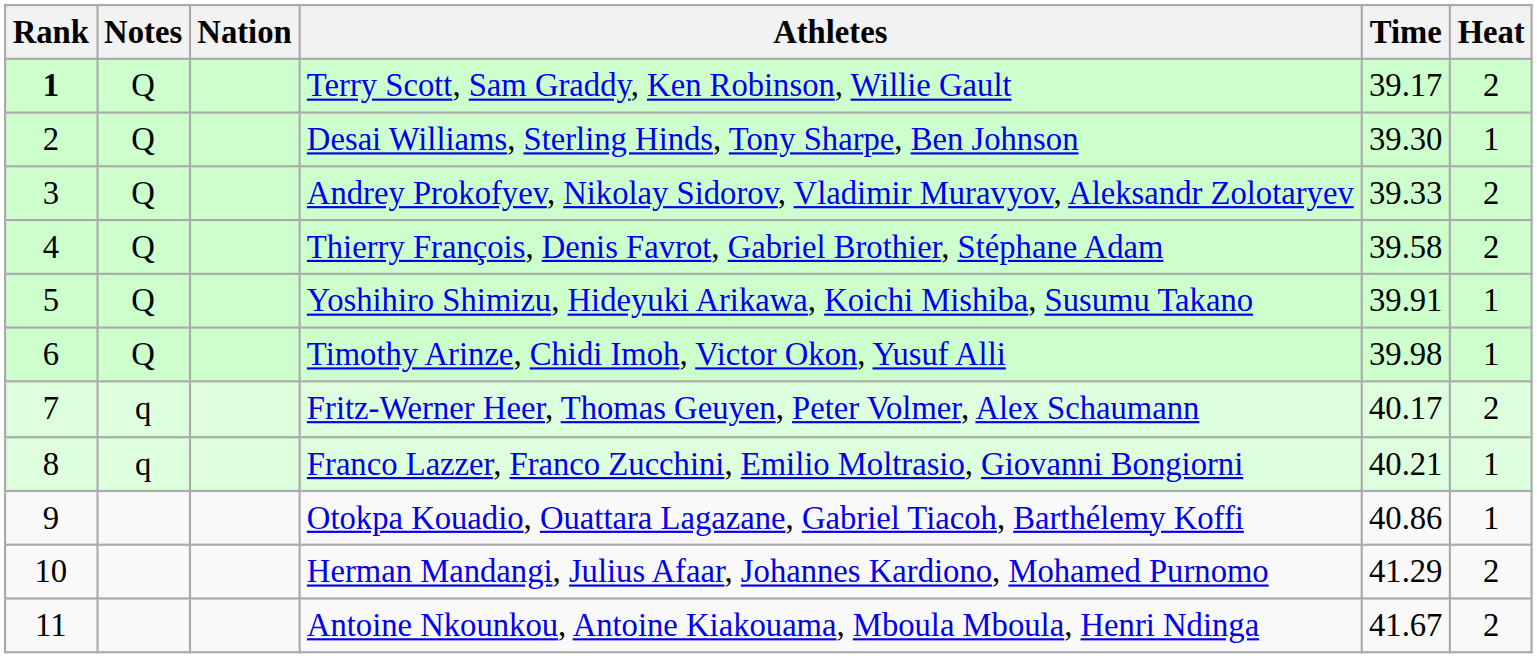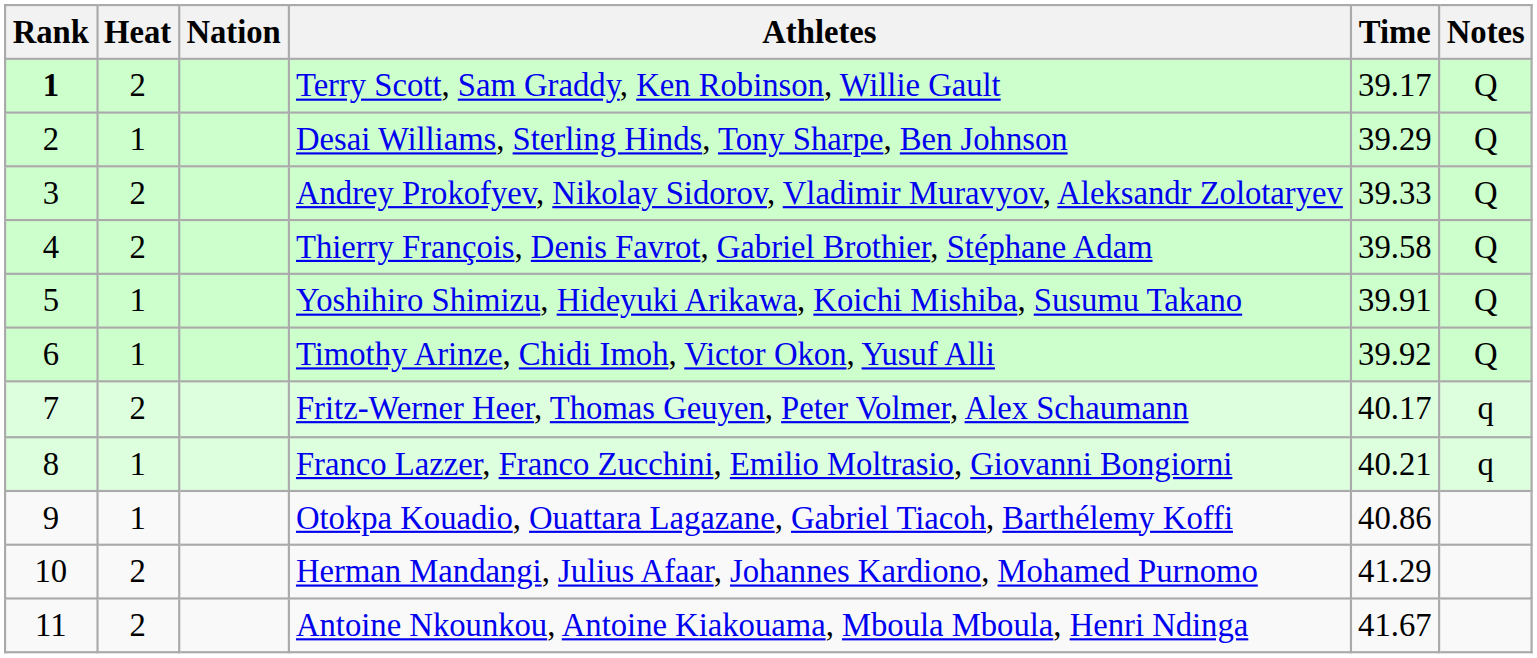 <table class="wikitable sortable" style="text-align:center;font-size:95%">
 <tr>
 <th>Rank</th>
-<th>Notes</th>
+<th>Heat</th>
 <th>Nation</th>
 <th>Athletes</th>
 <th>Time</th>
-<th>Heat</th>
+<th>Notes</th>
 </tr>
 <tr bgcolor=ccffcc>
 <td><strong>1</strong></td>
-<td>Q</td>
+<td>2</td>
 <td align=left></td>
 <td align=left><a href='#'>Terry Scott</a>, <a href='#'>Sam Graddy</a>, <a href='#'>Ken Robinson</a>, <a href='#'>Willie Gault</a></td>
 <td>39.17</td>
-<td>2</td>
+<td>Q</td>
 </tr>
 <tr bgcolor=ccffcc>
 <td>2</td>
-<td>Q</td>
+<td>1</td>
 <td align=left></td>
 <td align=left><a href='#'>Desai Williams</a>, <a href='#'>Sterling Hinds</a>, <a href='#'>Tony Sharpe</a>, <a href='#'>Ben Johnson</a></td>
-<td>39.30</td>
-<td>1</td>
+<td>39.29</td>
+<td>Q</td>
 </tr>
 <tr bgcolor=ccffcc>
 <td>3</td>
-<td>Q</td>
+<td>2</td>
 <td align=left></td>
 <td align=left><a href='#'>Andrey Prokofyev</a>, <a href='#'>Nikolay Sidorov</a>, <a href='#'>Vladimir Muravyov</a>, <a href='#'>Aleksandr Zolotaryev</a></td>
 <td>39.33</td>
-<td>2</td>
+<td>Q</td>
 </tr>
 <tr bgcolor=ccffcc>
 <td>4</td>
-<td>Q</td>
+<td>2</td>
 <td align=left></td>
 <td align=left><a href='#'>Thierry François</a>, <a href='#'>Denis Favrot</a>, <a href='#'>Gabriel Brothier</a>, <a href='#'>Stéphane Adam</a></td>
 <td>39.58</td>
-<td>2</td>
+<td>Q</td>
 </tr>
 <tr bgcolor=ccffcc>
 <td>5</td>
-<td>Q</td>
+<td>1</td>
 <td align=left></td>
 <td align=left><a href='#'>Yoshihiro Shimizu</a>, <a href='#'>Hideyuki Arikawa</a>, <a href='#'>Koichi Mishiba</a>, <a href='#'>Susumu Takano</a></td>
 <td>39.91</td>
-<td>1</td>
+<td>Q</td>
 </tr>
 <tr bgcolor=ccffcc>
 <td>6</td>
-<td>Q</td>
+<td>1</td>
 <td align=left></td>
 <td align=left><a href='#'>Timothy Arinze</a>, <a href='#'>Chidi Imoh</a>, <a href='#'>Victor Okon</a>, <a href='#'>Yusuf Alli</a></td>
-<td>39.98</td>
-<td>1</td>
+<td>39.92</td>
+<td>Q</td>
 </tr>
 <tr bgcolor=ddffdd>
 <td>7</td>
-<td>q</td>
+<td>2</td>
 <td align=left></td>
 <td align=left><a href='#'>Fritz-Werner Heer</a>, <a href='#'>Thomas Geuyen</a>, <a href='#'>Peter Volmer</a>, <a href='#'>Alex Schaumann</a></td>
 <td>40.17</td>
-<td>2</td>
+<td>q</td>
 </tr>
 <tr bgcolor=ddffdd>
 <td>8</td>
-<td>q</td>
+<td>1</td>
 <td align=left></td>
 <td align=left><a href='#'>Franco Lazzer</a>, <a href='#'>Franco Zucchini</a>, <a href='#'>Emilio Moltrasio</a>, <a href='#'>Giovanni Bongiorni</a></td>
 <td>40.21</td>
-<td>1</td>
+<td>q</td>
 </tr>
 <tr>
 <td>9</td>
-<td></td>
+<td>1</td>
 <td align=left></td>
 <td align=left><a href='#'>Otokpa Kouadio</a>, <a href='#'>Ouattara Lagazane</a>, <a href='#'>Gabriel Tiacoh</a>, <a href='#'>Barthélemy Koffi</a></td>
 <td>40.86</td>
-<td>1</td>
+<td></td>
 </tr>
 <tr>
 <td>10</td>
-<td></td>
+<td>2</td>
 <td align=left></td>
 <td align=left><a href='#'>Herman Mandangi</a>, <a href='#'>Julius Afaar</a>, <a href='#'>Johannes Kardiono</a>, <a href='#'>Mohamed Purnomo</a></td>
 <td>41.29</td>
-<td>2</td>
+<td></td>
 </tr>
 <tr>
 <td>11</td>
-<td></td>
+<td>2</td>
 <td align=left></td>
 <td align=left><a href='#'>Antoine Nkounkou</a>, <a href='#'>Antoine Kiakouama</a>, <a href='#'>Mboula Mboula</a>, <a href='#'>Henri Ndinga</a></td>
 <td>41.67</td>
-<td>2</td>
+<td></td>
 </tr>
 </table>
